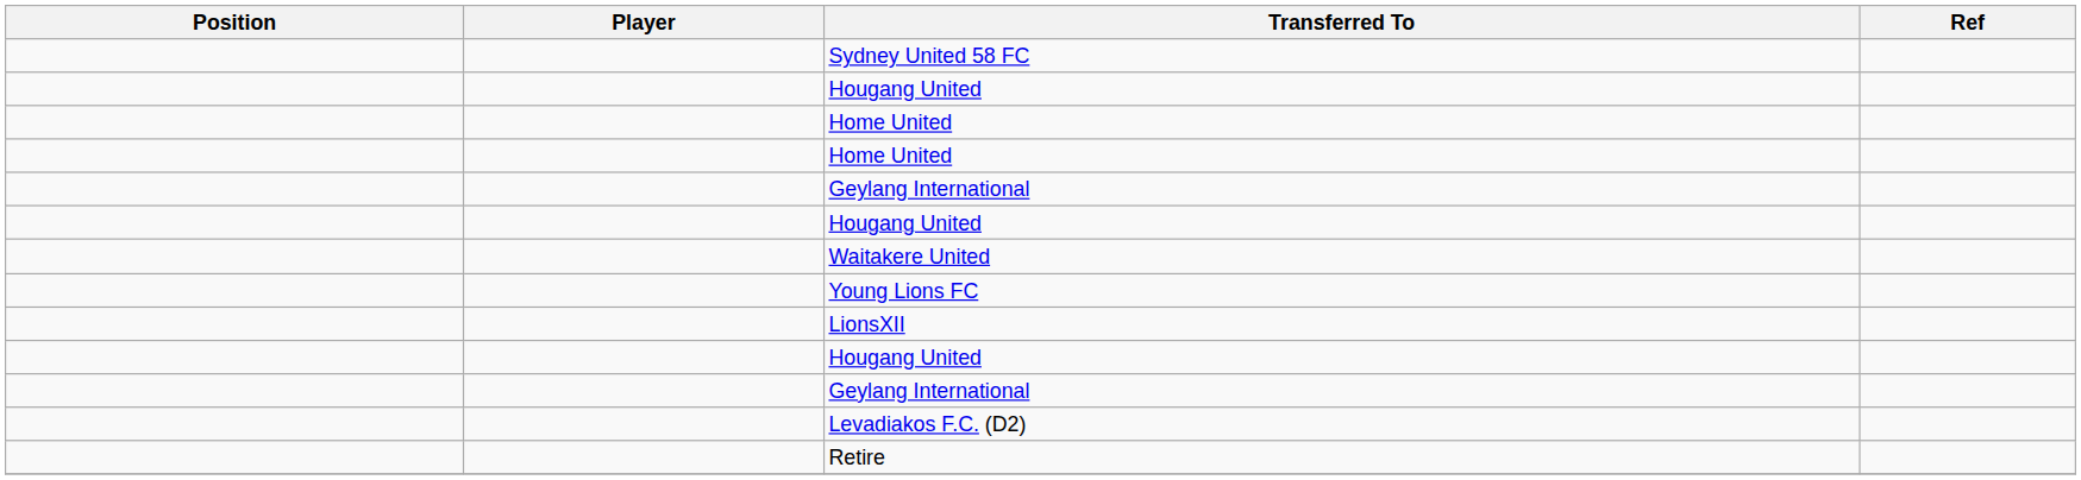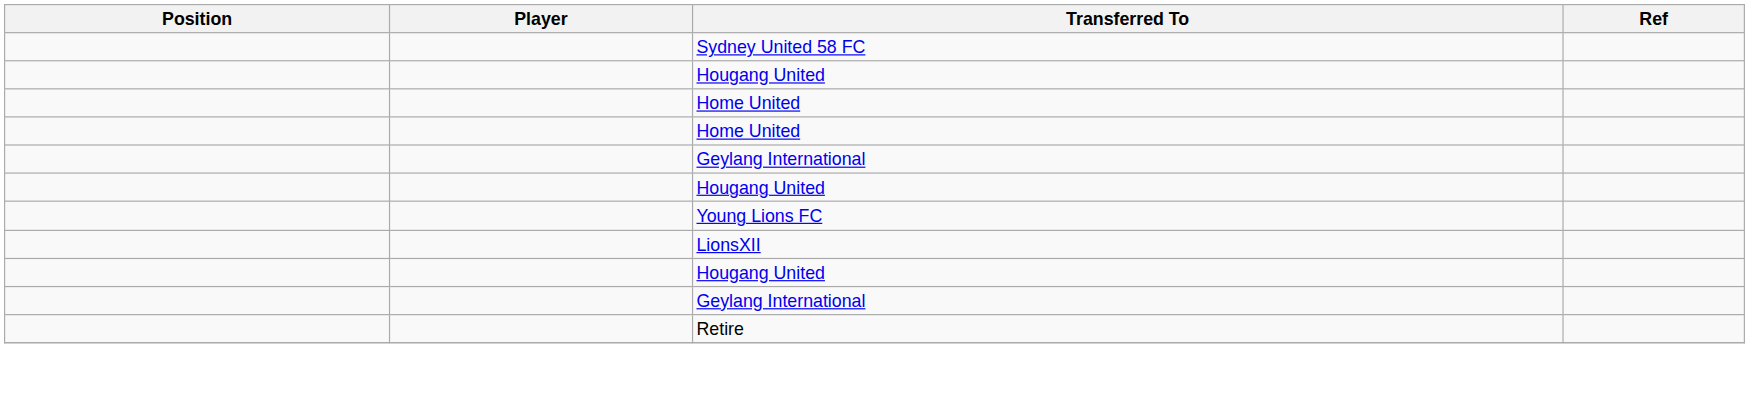 <table class="wikitable sortable" style="width:75%; text-align:center; font-size:95%; text-align:left;">
 <tr>
 <th><strong>Position</strong></th>
 <th><strong>Player</strong></th>
 <th><strong>Transferred To</strong></th>
 <th><strong>Ref</strong></th>
 </tr>
 <tr>
 <td></td>
 <td></td>
 <td> <a href='#'>Sydney United 58 FC</a></td>
 <td></td>
 </tr>
 <tr>
 <td></td>
 <td></td>
 <td> <a href='#'>Hougang United</a></td>
 <td></td>
 </tr>
 <tr>
 <td></td>
 <td></td>
 <td> <a href='#'>Home United</a></td>
 <td></td>
 </tr>
 <tr>
 <td></td>
 <td></td>
 <td> <a href='#'>Home United</a></td>
 <td></td>
 </tr>
 <tr>
 <td></td>
 <td></td>
 <td> <a href='#'>Geylang International</a></td>
 <td></td>
 </tr>
 <tr>
 <td></td>
 <td></td>
 <td> <a href='#'>Hougang United</a></td>
 <td></td>
 </tr>
 <tr>
 <td></td>
 <td></td>
-<td> <a href='#'>Waitakere United</a></td>
-<td></td>
-</tr>
-<tr>
-<td></td>
-<td></td>
 <td> <a href='#'>Young Lions FC</a></td>
 <td></td>
 </tr>
 <tr>
 <td></td>
 <td></td>
 <td> <a href='#'>LionsXII</a></td>
 <td></td>
 </tr>
 <tr>
 <td></td>
 <td></td>
 <td> <a href='#'>Hougang United</a></td>
 <td></td>
 </tr>
 <tr>
 <td></td>
 <td></td>
 <td> <a href='#'>Geylang International</a></td>
 <td></td>
 </tr>
 <tr>
 <td></td>
 <td></td>
-<td> <a href='#'>Levadiakos F.C.</a> (D2)</td>
-<td></td>
-</tr>
-<tr>
-<td></td>
-<td></td>
 <td>Retire</td>
 <td></td>
 </tr>
 <tr>
 </tr>
 </table>
